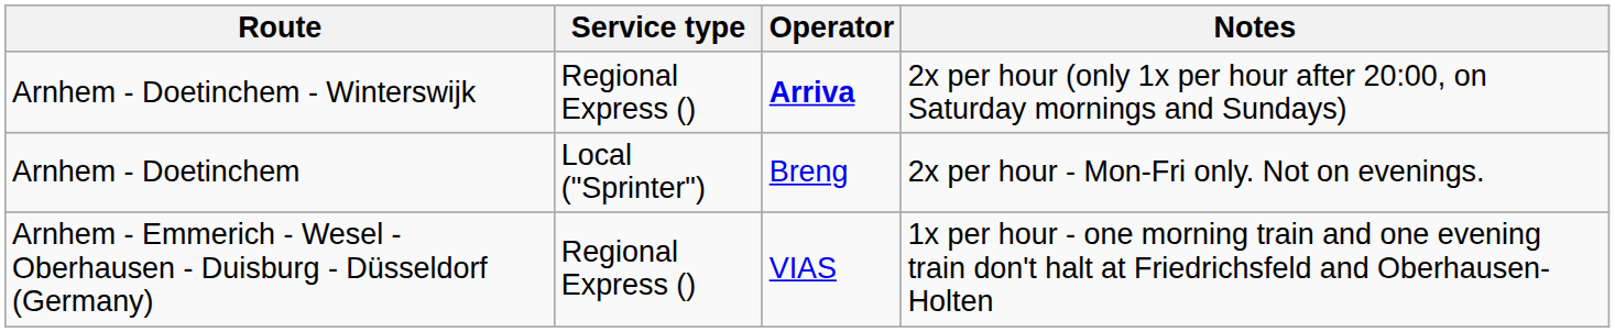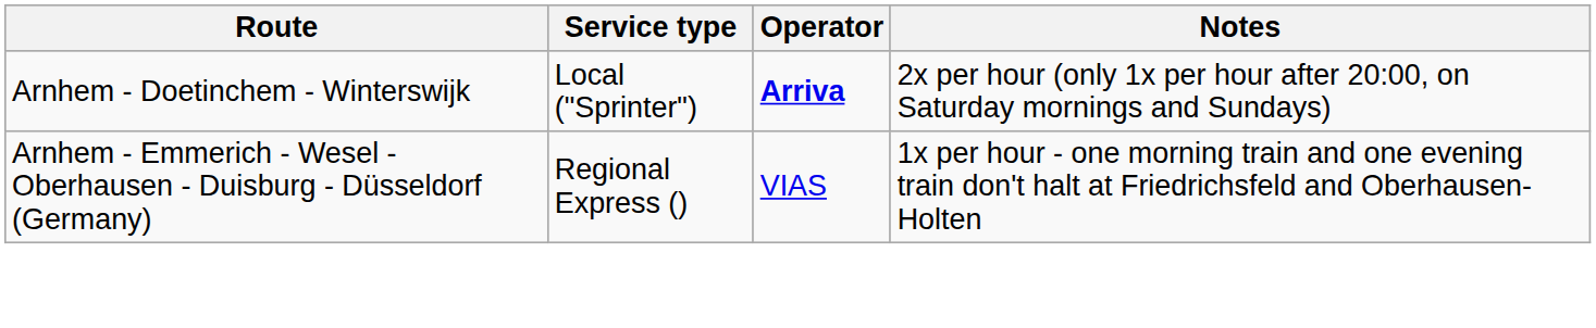 <table class="wikitable">
 <tr>
 <th>Route</th>
 <th>Service type</th>
 <th>Operator</th>
 <th>Notes</th>
 </tr>
 <tr>
 <td>Arnhem - Doetinchem - Winterswijk</td>
-<td>Regional Express ()</td>
+<td>Local ("Sprinter")</td>
 <td><strong><a href='#'>Arriva</a></strong></td>
 <td>2x per hour (only 1x per hour after 20:00, on Saturday mornings and Sundays)</td>
-</tr>
-<tr>
-<td>Arnhem - Doetinchem</td>
-<td>Local ("Sprinter")</td>
-<td><a href='#'>Breng</a></td>
-<td>2x per hour - Mon-Fri only. Not on evenings.</td>
 </tr>
 <tr>
 <td>Arnhem - Emmerich - Wesel - Oberhausen - Duisburg - Düsseldorf (Germany)</td>
 <td>Regional Express ()</td>
 <td><a href='#'>VIAS</a></td>
 <td>1x per hour - one morning train and one evening train don't halt at Friedrichsfeld and Oberhausen-Holten</td>
 </tr>
 </table>
